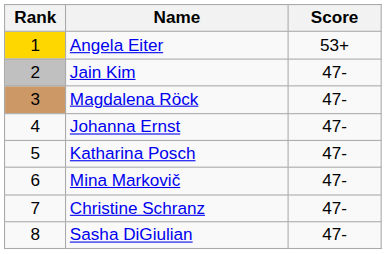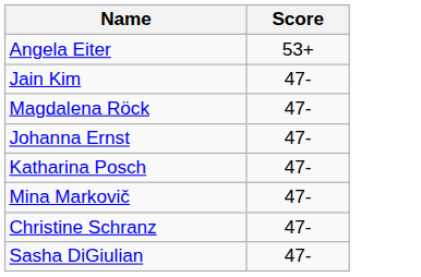 <table class="wikitable">
 <tr>
-<th width = "50">Rank</th>
 <th width = "200">Name</th>
 <th width = "80">Score</th>
 </tr>
 <tr>
-<td align="center" style="background: gold">1</td>
 <td> <a href='#'>Angela Eiter</a></td>
 <td align="center">53+</td>
 </tr>
 <tr>
-<td align="center" style="background: silver">2</td>
 <td> <a href='#'>Jain Kim</a></td>
 <td align="center">47-</td>
 </tr>
 <tr>
-<td align="center" style="background: #cc9966">3</td>
 <td> <a href='#'>Magdalena Röck</a></td>
 <td align="center">47-</td>
 </tr>
 <tr>
-<td align="center">4</td>
 <td> <a href='#'>Johanna Ernst</a></td>
 <td align="center">47-</td>
 </tr>
 <tr>
-<td align="center">5</td>
 <td> <a href='#'>Katharina Posch</a></td>
 <td align="center">47-</td>
 </tr>
 <tr>
-<td align="center">6</td>
 <td> <a href='#'>Mina Markovič</a></td>
 <td align="center">47-</td>
 </tr>
 <tr>
-<td align="center">7</td>
 <td> <a href='#'>Christine Schranz</a></td>
 <td align="center">47-</td>
 </tr>
 <tr>
-<td align="center">8</td>
 <td> <a href='#'>Sasha DiGiulian</a></td>
 <td align="center">47-</td>
 </tr>
 </table>
